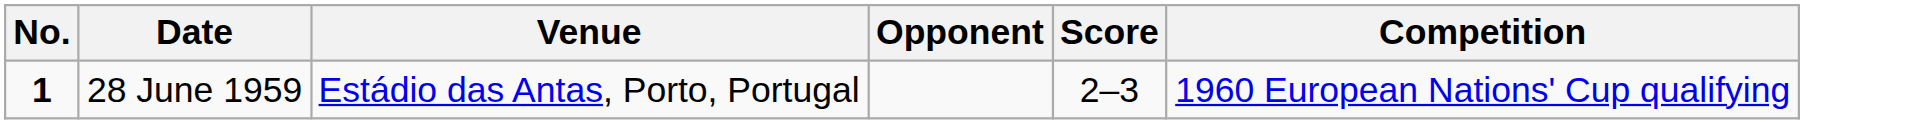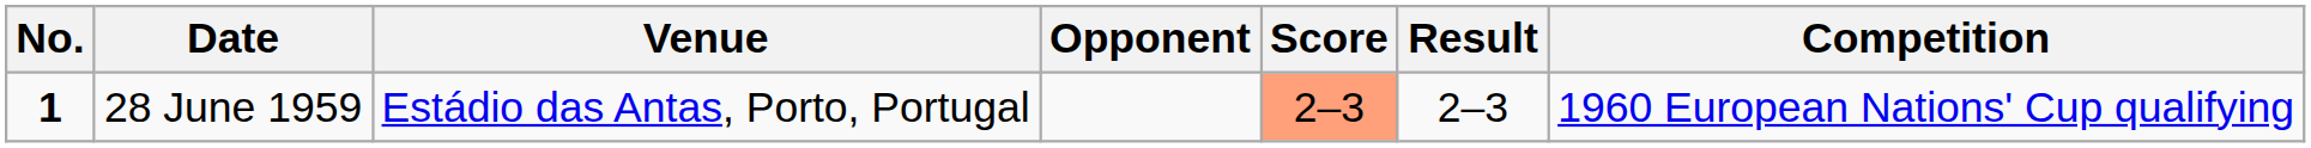 <table class="wikitable sortable">
 <tr>
 <th>No.</th>
 <th>Date</th>
 <th>Venue</th>
 <th>Opponent</th>
 <th>Score</th>
+<th>Result</th>
 <th>Competition</th>
 </tr>
 <tr>
 <td align=center><strong>1</strong></td>
 <td>28 June 1959</td>
 <td><a href='#'>Estádio das Antas</a>, Porto, Portugal</td>
 <td></td>
+<td align=center style="background: lightsalmon;">2–3</td>
 <td align=center>2–3</td>
 <td><a href='#'>1960 European Nations' Cup qualifying</a></td>
 </tr>
 </table>
